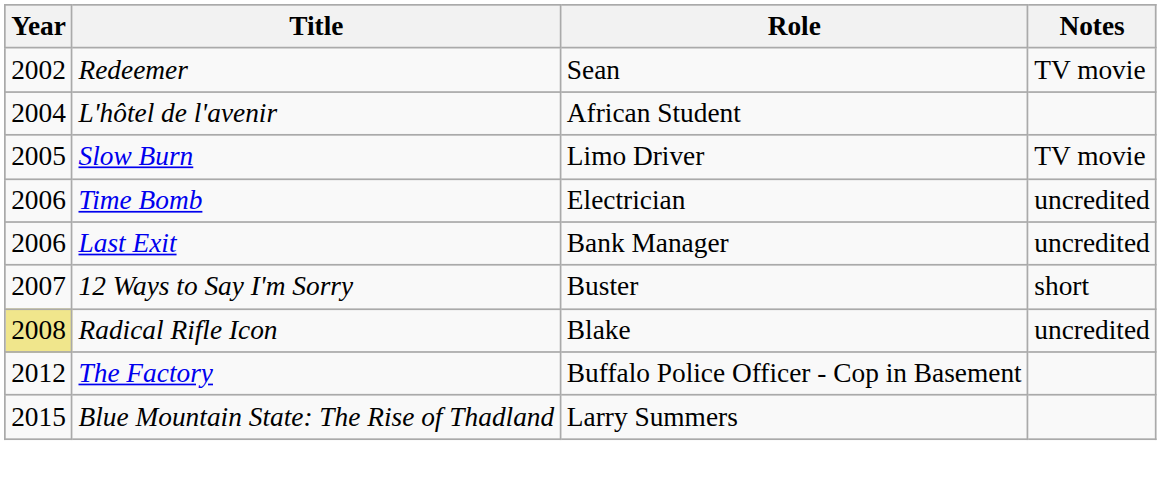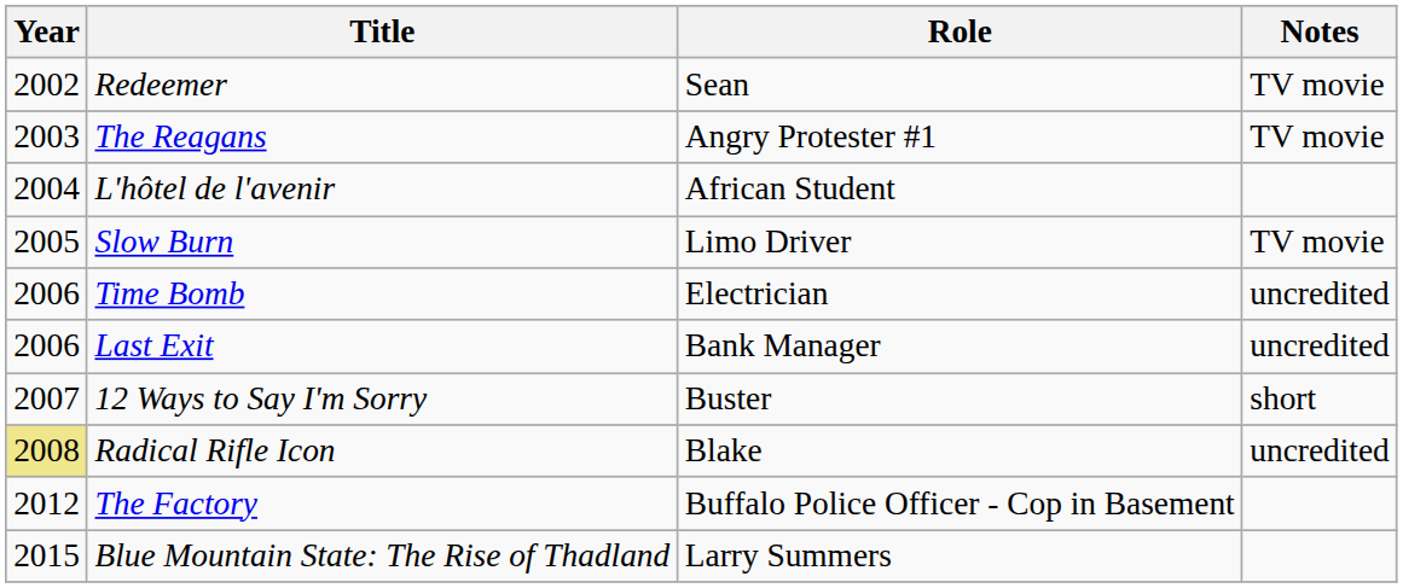 <table class="wikitable sortable">
 <tr>
 <th>Year</th>
 <th>Title</th>
 <th>Role</th>
 <th class="unsortable">Notes</th>
 </tr>
 <tr>
 <td>2002</td>
 <td><em>Redeemer</em></td>
 <td>Sean</td>
+<td>TV movie</td>
+</tr>
+<tr>
+<td>2003</td>
+<td data-sort-value="Reagans, The"><em><a href='#'>The Reagans</a></em></td>
+<td>Angry Protester #1</td>
 <td>TV movie</td>
 </tr>
 <tr>
 <td>2004</td>
 <td><em>L'hôtel de l'avenir</em></td>
 <td>African Student</td>
 <td></td>
 </tr>
 <tr>
 <td>2005</td>
 <td><em><a href='#'>Slow Burn</a></em></td>
 <td>Limo Driver</td>
 <td>TV movie</td>
 </tr>
 <tr>
 <td>2006</td>
 <td><em><a href='#'>Time Bomb</a></em></td>
 <td>Electrician</td>
 <td>uncredited</td>
 </tr>
 <tr>
 <td>2006</td>
 <td><em><a href='#'>Last Exit</a></em></td>
 <td>Bank Manager</td>
 <td>uncredited</td>
 </tr>
 <tr>
 <td>2007</td>
 <td><em>12 Ways to Say I'm Sorry</em></td>
 <td>Buster</td>
 <td>short</td>
 </tr>
 <tr>
 <td style="background: khaki;">2008</td>
 <td><em>Radical Rifle Icon</em></td>
 <td>Blake</td>
 <td>uncredited</td>
 </tr>
 <tr>
 <td>2012</td>
 <td data-sort-value="Factory, The"><em><a href='#'>The Factory</a></em></td>
 <td>Buffalo Police Officer - Cop in Basement</td>
 <td></td>
 </tr>
 <tr>
 <td>2015</td>
 <td><em>Blue Mountain State: The Rise of Thadland</em></td>
 <td>Larry Summers</td>
 <td></td>
 </tr>
 </table>
